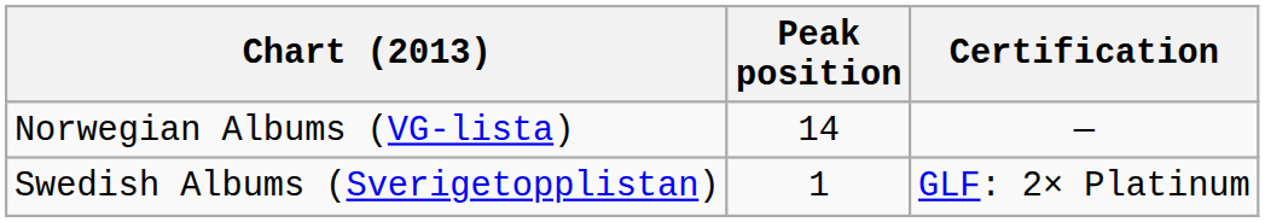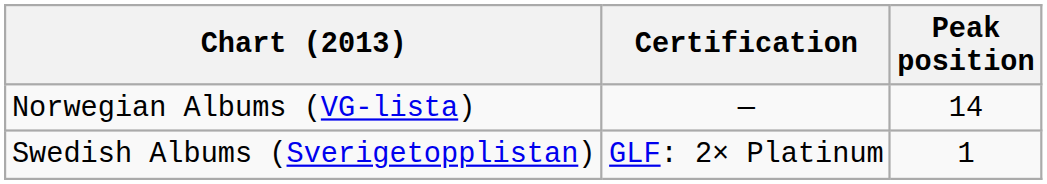 <table class="wikitable plainrowheaders">
 <tr>
 <th>Chart (2013)</th>
+<th>Certification</th>
 <th>Peak<br>position</th>
-<th>Certification</th>
 </tr>
 <tr>
 <td>Norwegian Albums (<a href='#'>VG-lista</a>)</td>
+<td align="center">—</td>
 <td align="center">14</td>
-<td align="center">—</td>
 </tr>
 <tr>
 <td>Swedish Albums (<a href='#'>Sverigetopplistan</a>)</td>
+<td align="center"><a href='#'>GLF</a>: 2× Platinum</td>
 <td align="center">1</td>
-<td align="center"><a href='#'>GLF</a>: 2× Platinum</td>
 </tr>
 </table>
